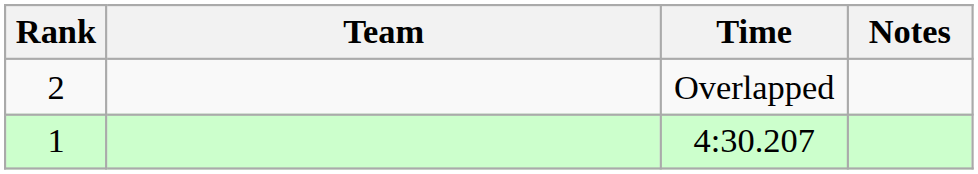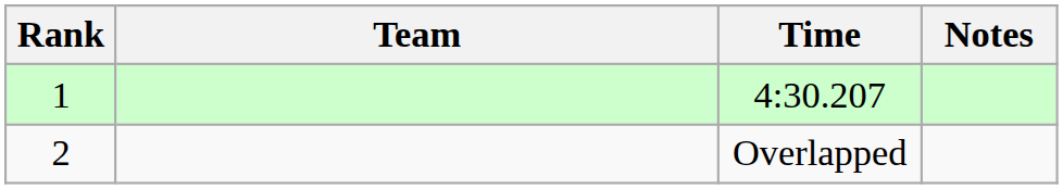 <table class=wikitable style="text-align:center">
 <tr>
 <th width=40>Rank</th>
 <th width=250>Team</th>
 <th width=80>Time</th>
 <th width=50>Notes</th>
 </tr>
+<tr bgcolor="ccffcc">
+<td>1</td>
+<td align=left></td>
+<td>4:30.207</td>
+<td></td>
+</tr>
 <tr>
 <td>2</td>
 <td align=left></td>
 <td>Overlapped</td>
 <td></td>
 </tr>
-<tr bgcolor="ccffcc">
-<td>1</td>
-<td align=left></td>
-<td>4:30.207</td>
-<td></td>
-</tr>
 </table>
